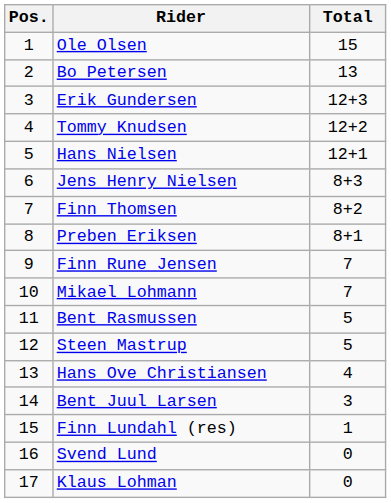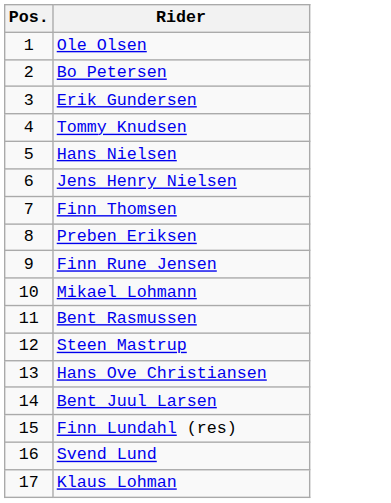 <table class=wikitable style="font-size:93%;">
 <tr>
 <th width=25px>Pos.</th>
 <th width=180px>Rider</th>
-<th width=50px>Total</th>
 </tr>
 <tr align=center>
 <td>1</td>
 <td align=left><a href='#'>Ole Olsen</a></td>
-<td>15</td>
 </tr>
 <tr align=center>
 <td>2</td>
 <td align=left><a href='#'>Bo Petersen</a></td>
-<td>13</td>
 </tr>
 <tr align=center>
 <td>3</td>
 <td align=left><a href='#'>Erik Gundersen</a></td>
-<td>12+3</td>
 </tr>
 <tr align=center>
 <td>4</td>
 <td align=left><a href='#'>Tommy Knudsen</a></td>
-<td>12+2</td>
 </tr>
 <tr align=center>
 <td>5</td>
 <td align=left><a href='#'>Hans Nielsen</a></td>
-<td>12+1</td>
 </tr>
 <tr align=center>
 <td>6</td>
 <td align=left><a href='#'>Jens Henry Nielsen</a></td>
-<td>8+3</td>
 </tr>
 <tr align=center>
 <td>7</td>
 <td align=left><a href='#'>Finn Thomsen</a></td>
-<td>8+2</td>
 </tr>
 <tr align=center>
 <td>8</td>
 <td align=left><a href='#'>Preben Eriksen</a></td>
-<td>8+1</td>
 </tr>
 <tr align=center>
 <td>9</td>
 <td align=left><a href='#'>Finn Rune Jensen</a></td>
-<td>7</td>
 </tr>
 <tr align=center>
 <td>10</td>
 <td align=left><a href='#'>Mikael Lohmann</a></td>
-<td>7</td>
 </tr>
 <tr align=center>
 <td>11</td>
 <td align=left><a href='#'>Bent Rasmussen</a></td>
-<td>5</td>
 </tr>
 <tr align=center>
 <td>12</td>
 <td align=left><a href='#'>Steen Mastrup</a></td>
-<td>5</td>
 </tr>
 <tr align=center>
 <td>13</td>
 <td align=left><a href='#'>Hans Ove Christiansen</a></td>
-<td>4</td>
 </tr>
 <tr align=center>
 <td>14</td>
 <td align=left><a href='#'>Bent Juul Larsen</a></td>
-<td>3</td>
 </tr>
 <tr align=center>
 <td>15</td>
 <td align=left><a href='#'>Finn Lundahl</a> (res)</td>
-<td>1</td>
 </tr>
 <tr align=center>
 <td>16</td>
 <td align=left><a href='#'>Svend Lund</a></td>
-<td>0</td>
 </tr>
 <tr align=center>
 <td>17</td>
 <td align=left><a href='#'>Klaus Lohman</a></td>
-<td>0</td>
 </tr>
 </table>
